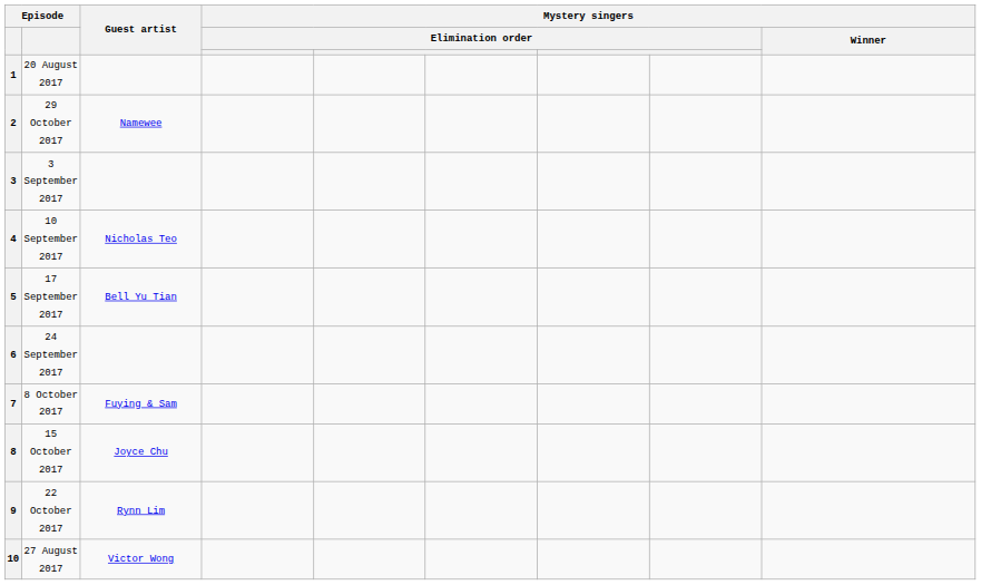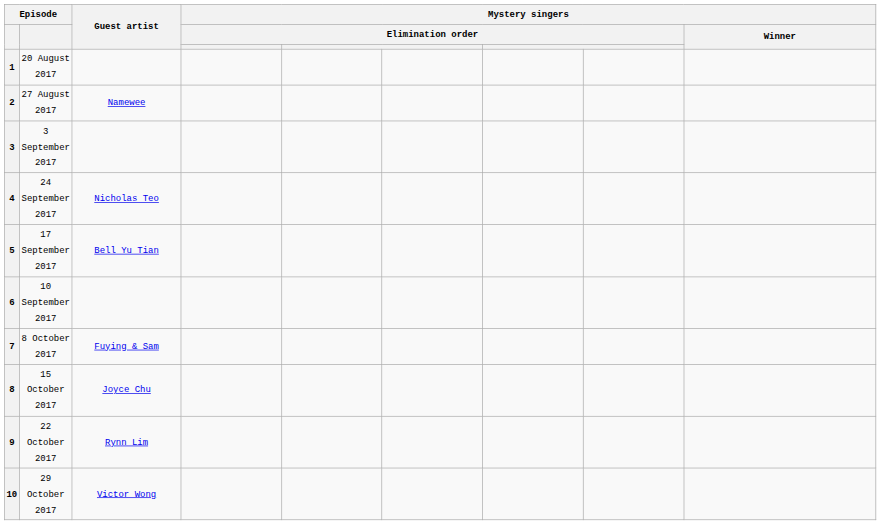 <table class="wikitable plainrowheaders mw-collapsible" style="text-align:center; line-height:23px; width:100%;">
 <tr>
 <th colspan="2" width="1%">Episode</th>
 <th rowspan="3" width="12.5%">Guest artist</th>
 <th colspan="6">Mystery singers<br></th>
 </tr>
 <tr>
 <th rowspan="2"></th>
 <th rowspan="2"></th>
 <th colspan="5">Elimination order</th>
 <th rowspan="2">Winner</th>
 </tr>
 <tr>
 <th></th>
 <th colspan="2"></th>
 <th colspan="2"></th>
 </tr>
 <tr>
 <th>1</th>
 <td>20 August 2017</td>
 <td></td>
 <td></td>
 <td></td>
 <td></td>
 <td></td>
 <td></td>
 <td></td>
 </tr>
 <tr>
 <th>2</th>
-<td>29 October 2017</td>
+<td>27 August 2017</td>
 <td><a href='#'>Namewee</a></td>
 <td></td>
 <td></td>
 <td></td>
 <td></td>
 <td></td>
 <td></td>
 </tr>
 <tr>
 <th>3</th>
 <td>3 September 2017</td>
 <td></td>
 <td></td>
 <td></td>
 <td></td>
 <td></td>
 <td></td>
 <td></td>
 </tr>
 <tr>
 <th>4</th>
-<td>10 September 2017</td>
+<td>24 September 2017</td>
 <td><a href='#'>Nicholas Teo</a></td>
 <td></td>
 <td></td>
 <td></td>
 <td></td>
 <td></td>
 <td></td>
 </tr>
 <tr>
 <th>5</th>
 <td>17 September 2017</td>
 <td><a href='#'>Bell Yu Tian</a></td>
 <td></td>
 <td></td>
 <td></td>
 <td></td>
 <td></td>
 <td></td>
 </tr>
 <tr>
 <th>6</th>
-<td>24 September 2017</td>
+<td>10 September 2017</td>
 <td></td>
 <td></td>
 <td></td>
 <td></td>
 <td></td>
 <td></td>
 <td></td>
 </tr>
 <tr>
 <th>7</th>
 <td>8 October 2017</td>
 <td><a href='#'>Fuying & Sam</a></td>
 <td></td>
 <td></td>
 <td></td>
 <td></td>
 <td></td>
 <td></td>
 </tr>
 <tr>
 <th>8</th>
 <td>15 October 2017</td>
 <td><a href='#'>Joyce Chu</a></td>
 <td></td>
 <td></td>
 <td></td>
 <td></td>
 <td></td>
 <td></td>
 </tr>
 <tr>
 <th>9</th>
 <td>22 October 2017</td>
 <td><a href='#'>Rynn Lim</a></td>
 <td></td>
 <td></td>
 <td></td>
 <td></td>
 <td></td>
 <td></td>
 </tr>
 <tr>
 <th>10</th>
-<td>27 August 2017</td>
+<td>29 October 2017</td>
 <td><a href='#'>Victor Wong</a></td>
 <td></td>
 <td></td>
 <td></td>
 <td></td>
 <td></td>
 <td></td>
 </tr>
 </table>
